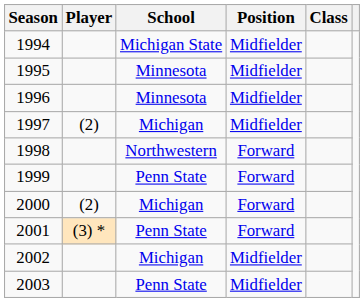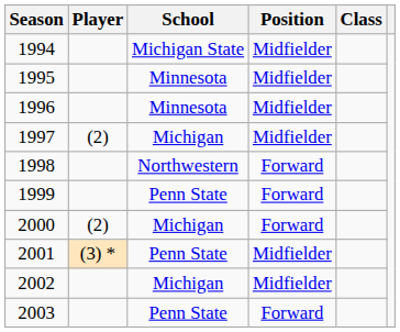 <table class="wikitable sortable" style="text-align: center;">
 <tr>
 <th>Season</th>
 <th>Player</th>
 <th>School</th>
 <th>Position</th>
 <th>Class</th>
 <th class="unsortable"></th>
 </tr>
 <tr>
 <td>1994</td>
 <td></td>
 <td><a href='#'>Michigan State</a></td>
 <td><a href='#'>Midfielder</a></td>
 <td></td>
 <td rowspan=11></td>
 </tr>
 <tr>
 <td>1995</td>
 <td></td>
 <td><a href='#'>Minnesota</a></td>
 <td><a href='#'>Midfielder</a></td>
 <td></td>
 </tr>
 <tr>
 <td>1996</td>
 <td></td>
 <td><a href='#'>Minnesota</a></td>
 <td><a href='#'>Midfielder</a></td>
 <td></td>
 </tr>
 <tr>
 <td>1997</td>
 <td> (2)</td>
 <td><a href='#'>Michigan</a></td>
 <td><a href='#'>Midfielder</a></td>
 <td></td>
 </tr>
 <tr>
 <td>1998</td>
 <td></td>
 <td><a href='#'>Northwestern</a></td>
 <td><a href='#'>Forward</a></td>
 <td></td>
 </tr>
 <tr>
 <td>1999</td>
 <td></td>
 <td><a href='#'>Penn State</a></td>
 <td><a href='#'>Forward</a></td>
 <td></td>
 </tr>
 <tr>
 <td>2000</td>
 <td> (2)</td>
 <td><a href='#'>Michigan</a></td>
 <td><a href='#'>Forward</a></td>
 <td></td>
 </tr>
 <tr>
 <td>2001</td>
 <td style="background-color:#FFE6BD"> (3) *</td>
 <td><a href='#'>Penn State</a></td>
-<td><a href='#'>Forward</a></td>
+<td><a href='#'>Midfielder</a></td>
 <td></td>
 </tr>
 <tr>
 <td>2002</td>
 <td></td>
 <td><a href='#'>Michigan</a></td>
 <td><a href='#'>Midfielder</a></td>
 <td></td>
 </tr>
 <tr>
 <td>2003</td>
 <td></td>
 <td><a href='#'>Penn State</a></td>
-<td><a href='#'>Midfielder</a></td>
+<td><a href='#'>Forward</a></td>
 <td></td>
 </tr>
 </table>
